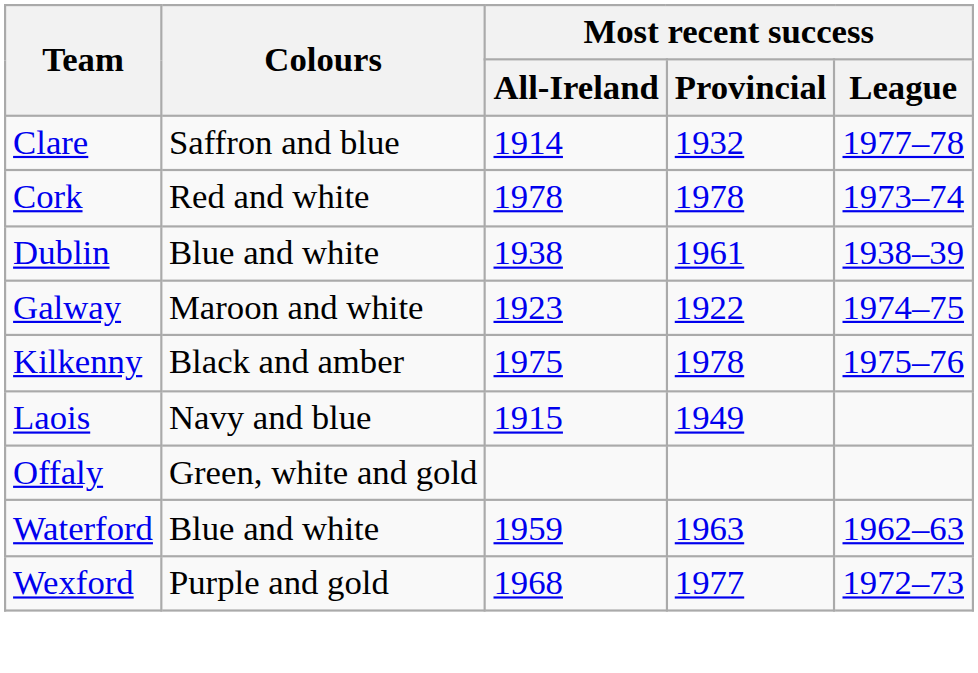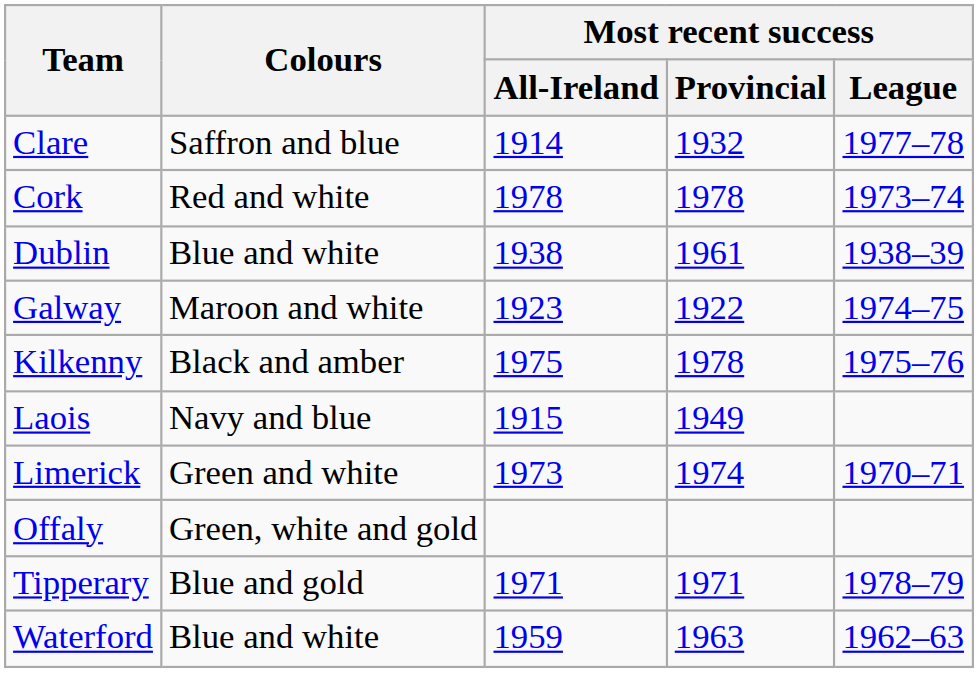 <table class="wikitable">
 <tr>
 <th rowspan="2">Team</th>
 <th rowspan="2">Colours</th>
 <th colspan="3">Most recent success</th>
 </tr>
 <tr>
 <th>All-Ireland</th>
 <th>Provincial</th>
 <th>League</th>
 </tr>
 <tr>
 <td><a href='#'>Clare</a></td>
 <td>Saffron and blue</td>
 <td><a href='#'>1914</a></td>
 <td><a href='#'>1932</a></td>
 <td><a href='#'>1977–78</a></td>
 </tr>
 <tr>
 <td><a href='#'>Cork</a></td>
 <td>Red and white</td>
 <td><a href='#'>1978</a></td>
 <td><a href='#'>1978</a></td>
 <td><a href='#'>1973–74</a></td>
 </tr>
 <tr>
 <td><a href='#'>Dublin</a></td>
 <td>Blue and white</td>
 <td><a href='#'>1938</a></td>
 <td><a href='#'>1961</a></td>
 <td><a href='#'>1938–39</a></td>
 </tr>
 <tr>
 <td><a href='#'>Galway</a></td>
 <td>Maroon and white</td>
 <td><a href='#'>1923</a></td>
 <td><a href='#'>1922</a></td>
 <td><a href='#'>1974–75</a></td>
 </tr>
 <tr>
 <td><a href='#'>Kilkenny</a></td>
 <td>Black and amber</td>
 <td><a href='#'>1975</a></td>
 <td><a href='#'>1978</a></td>
 <td><a href='#'>1975–76</a></td>
 </tr>
 <tr>
 <td><a href='#'>Laois</a></td>
 <td>Navy and blue</td>
 <td><a href='#'>1915</a></td>
 <td><a href='#'>1949</a></td>
 <td></td>
 </tr>
 <tr>
+<td><a href='#'>Limerick</a></td>
+<td>Green and white</td>
+<td><a href='#'>1973</a></td>
+<td><a href='#'>1974</a></td>
+<td><a href='#'>1970–71</a></td>
+</tr>
+<tr>
 <td><a href='#'>Offaly</a></td>
 <td>Green, white and gold</td>
 <td></td>
 <td></td>
 <td></td>
+</tr>
+<tr>
+<td><a href='#'>Tipperary</a></td>
+<td>Blue and gold</td>
+<td><a href='#'>1971</a></td>
+<td><a href='#'>1971</a></td>
+<td><a href='#'>1978–79</a></td>
 </tr>
 <tr>
 <td><a href='#'>Waterford</a></td>
 <td>Blue and white</td>
 <td><a href='#'>1959</a></td>
 <td><a href='#'>1963</a></td>
 <td><a href='#'>1962–63</a></td>
 </tr>
-<tr>
-<td><a href='#'>Wexford</a></td>
-<td>Purple and gold</td>
-<td><a href='#'>1968</a></td>
-<td><a href='#'>1977</a></td>
-<td><a href='#'>1972–73</a></td>
-</tr>
 </table>
